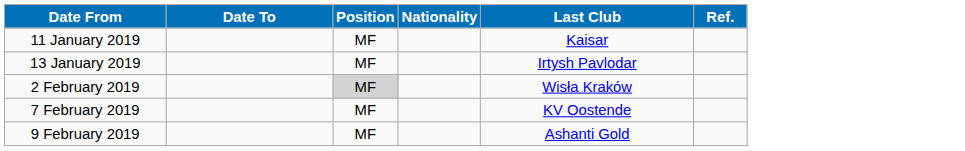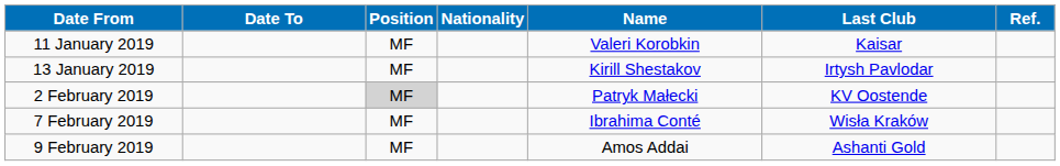 <table class="wikitable"  style="text-align:center; font-size:90%; ">
 <tr>
 <th style="background:#0070B8; color:#FFFFFF; width:150px;">Date From</th>
 <th style="background:#0070B8; color:#FFFFFF; width:155px;">Date To</th>
 <th style="background:#0070B8; color:#FFFFFF; width:55px;">Position</th>
 <th style="background:#0070B8; color:#FFFFFF; width:55px;">Nationality</th>
+<th style="background:#0070B8; color:#FFFFFF; width:200px;">Name</th>
 <th style="background:#0070B8; color:#FFFFFF; width:200px;">Last Club</th>
 <th style="background:#0070B8; color:#FFFFFF; width:45px;">Ref.</th>
 </tr>
 <tr>
 <td>11 January 2019</td>
 <td></td>
 <td>MF</td>
 <td></td>
+<td><a href='#'>Valeri Korobkin</a></td>
 <td><a href='#'>Kaisar</a></td>
 <td></td>
 </tr>
 <tr>
 <td>13 January 2019</td>
 <td></td>
 <td>MF</td>
 <td></td>
+<td><a href='#'>Kirill Shestakov</a></td>
 <td><a href='#'>Irtysh Pavlodar</a></td>
 <td></td>
 </tr>
 <tr>
 <td>2 February 2019</td>
 <td></td>
 <td style="background: lightgrey;">MF</td>
 <td></td>
-<td><a href='#'>Wisła Kraków</a></td>
+<td><a href='#'>Patryk Małecki</a></td>
+<td><a href='#'>KV Oostende</a></td>
 <td></td>
 </tr>
 <tr>
 <td>7 February 2019</td>
 <td></td>
 <td>MF</td>
 <td></td>
-<td><a href='#'>KV Oostende</a></td>
+<td><a href='#'>Ibrahima Conté</a></td>
+<td><a href='#'>Wisła Kraków</a></td>
 <td></td>
 </tr>
 <tr>
 <td>9 February 2019</td>
 <td></td>
 <td>MF</td>
 <td></td>
+<td>Amos Addai</td>
 <td><a href='#'>Ashanti Gold</a></td>
 <td></td>
 </tr>
 </table>
